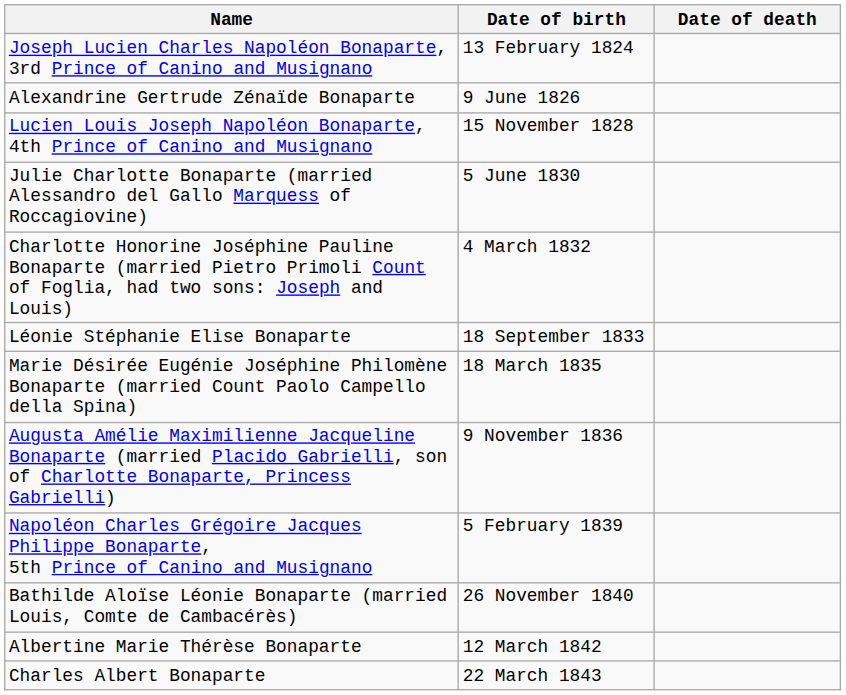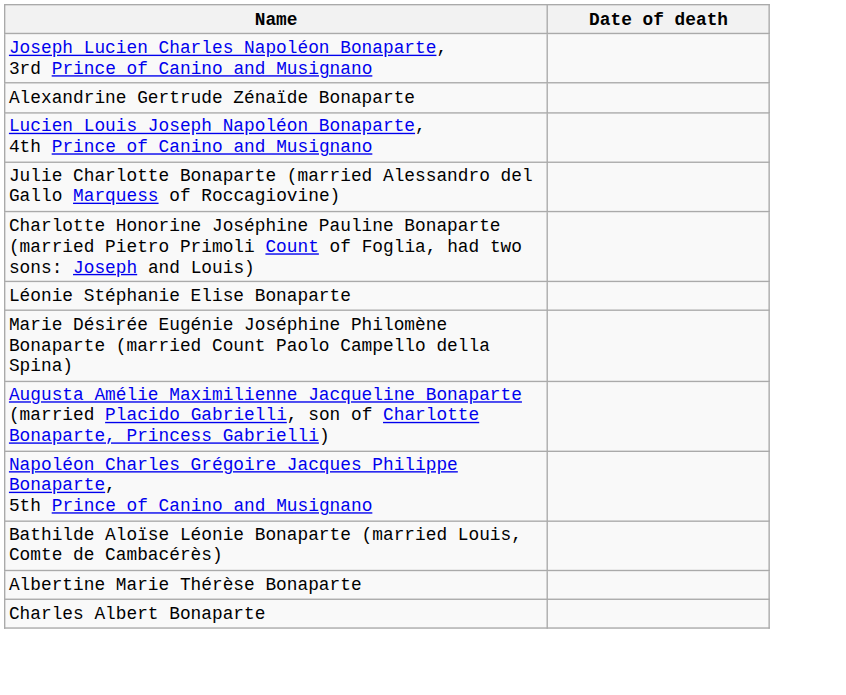 <table class="wikitable">
 <tr>
 <th align="center" style="width:30em;">Name</th>
-<th align="center" style="width:12em;">Date of birth</th>
 <th align="center" style="width:12em;">Date of death</th>
 </tr>
 <tr>
 <td><a href='#'>Joseph Lucien Charles Napoléon Bonaparte</a>,<br> 3rd <a href='#'>Prince of Canino and Musignano</a></td>
-<td valign="top">13 February 1824</td>
 <td valign="top"></td>
 </tr>
 <tr>
 <td>Alexandrine Gertrude Zénaïde Bonaparte</td>
-<td>9 June 1826</td>
 <td></td>
 </tr>
 <tr>
 <td><a href='#'>Lucien Louis Joseph Napoléon Bonaparte</a>,<br> 4th <a href='#'>Prince of Canino and Musignano</a></td>
-<td valign="top">15 November 1828</td>
 <td valign="top"></td>
 </tr>
 <tr>
 <td>Julie Charlotte Bonaparte (married Alessandro del Gallo <a href='#'>Marquess</a> of Roccagiovine)</td>
-<td valign="top">5 June 1830</td>
 <td valign="top"></td>
 </tr>
 <tr>
 <td>Charlotte Honorine Joséphine Pauline Bonaparte (married Pietro Primoli <a href='#'>Count</a> of Foglia, had two sons: <a href='#'>Joseph</a> and Louis)</td>
-<td valign="top">4 March 1832</td>
 <td valign="top"></td>
 </tr>
 <tr>
 <td>Léonie Stéphanie Elise Bonaparte</td>
-<td valign="top">18 September 1833</td>
 <td valign="top"></td>
 </tr>
 <tr>
 <td>Marie Désirée Eugénie Joséphine Philomène Bonaparte (married Count Paolo Campello della Spina)</td>
-<td valign="top">18 March 1835</td>
 <td valign="top"></td>
 </tr>
 <tr>
 <td><a href='#'>Augusta Amélie Maximilienne Jacqueline Bonaparte</a> (married <a href='#'>Placido Gabrielli</a>, son of <a href='#'>Charlotte Bonaparte, Princess Gabrielli</a>)</td>
-<td valign="top">9 November 1836</td>
 <td valign="top"></td>
 </tr>
 <tr>
 <td><a href='#'>Napoléon Charles Grégoire Jacques Philippe Bonaparte</a>,<br> 5th <a href='#'>Prince of Canino and Musignano</a></td>
-<td valign="top">5 February 1839</td>
 <td valign="top"></td>
 </tr>
 <tr>
 <td>Bathilde Aloïse Léonie Bonaparte (married Louis, Comte de Cambacérès)</td>
-<td valign="top">26 November 1840</td>
 <td valign="top"></td>
 </tr>
 <tr>
 <td>Albertine Marie Thérèse Bonaparte</td>
-<td valign="top">12 March 1842</td>
 <td valign="top"></td>
 </tr>
 <tr>
 <td>Charles Albert Bonaparte</td>
-<td valign="top">22 March 1843</td>
 <td valign="top"></td>
 </tr>
 </table>
